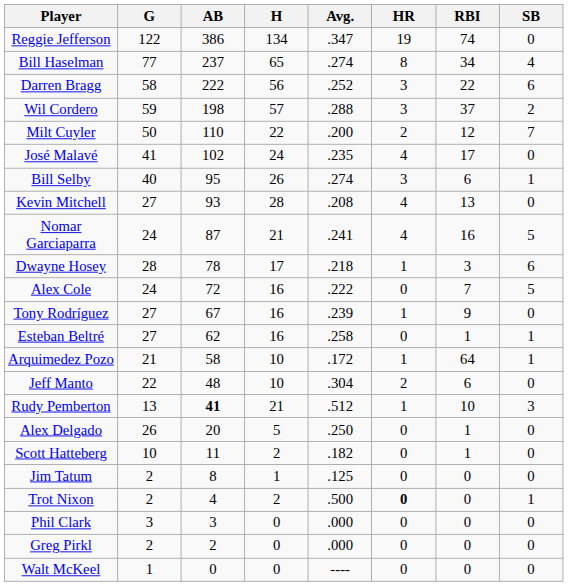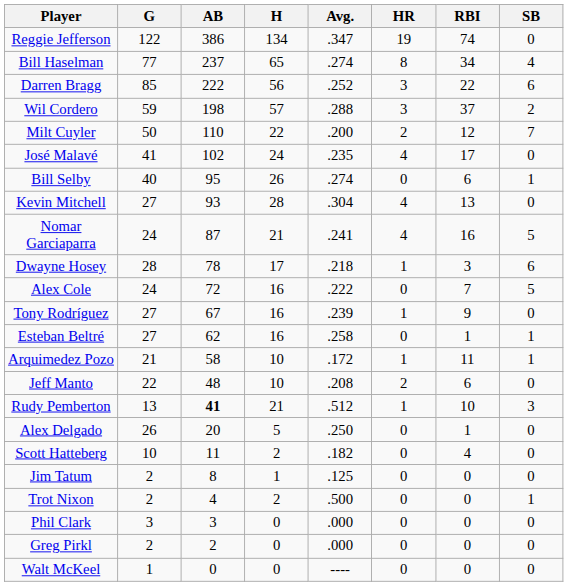 <table class="wikitable sortable">
 <tr>
 <th bgcolor="#DDDDFF" width="16%">Player</th>
 <th bgcolor="#DDDDFF" width="9%">G</th>
 <th bgcolor="#DDDDFF" width="9%">AB</th>
 <th bgcolor="#DDDDFF" width="9%">H</th>
 <th bgcolor="#DDDDFF" width="9%">Avg.</th>
 <th bgcolor="#DDDDFF" width="9%">HR</th>
 <th bgcolor="#DDDDFF" width="9%">RBI</th>
 <th bgcolor="#DDDDFF" width="9%">SB</th>
 </tr>
 <tr align="center">
 <td><a href='#'>Reggie Jefferson</a></td>
 <td>122</td>
 <td>386</td>
 <td>134</td>
 <td>.347</td>
 <td>19</td>
 <td>74</td>
 <td>0</td>
 </tr>
 <tr align="center">
 <td><a href='#'>Bill Haselman</a></td>
 <td>77</td>
 <td>237</td>
 <td>65</td>
 <td>.274</td>
 <td>8</td>
 <td>34</td>
 <td>4</td>
 </tr>
 <tr align=center>
 <td><a href='#'>Darren Bragg</a></td>
-<td>58</td>
+<td>85</td>
 <td>222</td>
 <td>56</td>
 <td>.252</td>
 <td>3</td>
 <td>22</td>
 <td>6</td>
 </tr>
 <tr align="center">
 <td><a href='#'>Wil Cordero</a></td>
 <td>59</td>
 <td>198</td>
 <td>57</td>
 <td>.288</td>
 <td>3</td>
 <td>37</td>
 <td>2</td>
 </tr>
 <tr align="center">
 <td><a href='#'>Milt Cuyler</a></td>
 <td>50</td>
 <td>110</td>
 <td>22</td>
 <td>.200</td>
 <td>2</td>
 <td>12</td>
 <td>7</td>
 </tr>
 <tr align="center">
 <td><a href='#'>José Malavé</a></td>
 <td>41</td>
 <td>102</td>
 <td>24</td>
 <td>.235</td>
 <td>4</td>
 <td>17</td>
 <td>0</td>
 </tr>
 <tr align=center>
 <td><a href='#'>Bill Selby</a></td>
 <td>40</td>
 <td>95</td>
 <td>26</td>
 <td>.274</td>
-<td>3</td>
+<td>0</td>
 <td>6</td>
 <td>1</td>
 </tr>
 <tr align="center">
 <td><a href='#'>Kevin Mitchell</a></td>
 <td>27</td>
 <td>93</td>
 <td>28</td>
-<td>.208</td>
+<td>.304</td>
 <td>4</td>
 <td>13</td>
 <td>0</td>
 </tr>
 <tr align="center">
 <td><a href='#'>Nomar Garciaparra</a></td>
 <td>24</td>
 <td>87</td>
 <td>21</td>
 <td>.241</td>
 <td>4</td>
 <td>16</td>
 <td>5</td>
 </tr>
 <tr align="center">
 <td><a href='#'>Dwayne Hosey</a></td>
 <td>28</td>
 <td>78</td>
 <td>17</td>
 <td>.218</td>
 <td>1</td>
 <td>3</td>
 <td>6</td>
 </tr>
 <tr align="center">
 <td><a href='#'>Alex Cole</a></td>
 <td>24</td>
 <td>72</td>
 <td>16</td>
 <td>.222</td>
 <td>0</td>
 <td>7</td>
 <td>5</td>
 </tr>
 <tr align="center">
 <td><a href='#'>Tony Rodríguez</a></td>
 <td>27</td>
 <td>67</td>
 <td>16</td>
 <td>.239</td>
 <td>1</td>
 <td>9</td>
 <td>0</td>
 </tr>
 <tr align="center">
 <td><a href='#'>Esteban Beltré</a></td>
 <td>27</td>
 <td>62</td>
 <td>16</td>
 <td>.258</td>
 <td>0</td>
 <td>1</td>
 <td>1</td>
 </tr>
 <tr align="center">
 <td><a href='#'>Arquimedez Pozo</a></td>
 <td>21</td>
 <td>58</td>
 <td>10</td>
 <td>.172</td>
 <td>1</td>
-<td>64</td>
+<td>11</td>
 <td>1</td>
 </tr>
 <tr align="center">
 <td><a href='#'>Jeff Manto</a></td>
 <td>22</td>
 <td>48</td>
 <td>10</td>
-<td>.304</td>
+<td>.208</td>
 <td>2</td>
 <td>6</td>
 <td>0</td>
 </tr>
 <tr align="center">
 <td><a href='#'>Rudy Pemberton</a></td>
 <td>13</td>
 <td><strong>41</strong></td>
 <td>21</td>
 <td>.512</td>
 <td>1</td>
 <td>10</td>
 <td>3</td>
 </tr>
 <tr align="center">
 <td><a href='#'>Alex Delgado</a></td>
 <td>26</td>
 <td>20</td>
 <td>5</td>
 <td>.250</td>
 <td>0</td>
 <td>1</td>
 <td>0</td>
 </tr>
 <tr align="center">
 <td><a href='#'>Scott Hatteberg</a></td>
 <td>10</td>
 <td>11</td>
 <td>2</td>
 <td>.182</td>
 <td>0</td>
-<td>1</td>
+<td>4</td>
 <td>0</td>
 </tr>
 <tr align="center">
 <td><a href='#'>Jim Tatum</a></td>
 <td>2</td>
 <td>8</td>
 <td>1</td>
 <td>.125</td>
 <td>0</td>
 <td>0</td>
 <td>0</td>
 </tr>
 <tr align="center">
 <td><a href='#'>Trot Nixon</a></td>
 <td>2</td>
 <td>4</td>
 <td>2</td>
 <td>.500</td>
-<td><strong>0</strong></td>
+<td>0</td>
 <td>0</td>
 <td>1</td>
 </tr>
 <tr align="center">
 <td><a href='#'>Phil Clark</a></td>
 <td>3</td>
 <td>3</td>
 <td>0</td>
 <td>.000</td>
 <td>0</td>
 <td>0</td>
 <td>0</td>
 </tr>
 <tr align="center">
 <td><a href='#'>Greg Pirkl</a></td>
 <td>2</td>
 <td>2</td>
 <td>0</td>
 <td>.000</td>
 <td>0</td>
 <td>0</td>
 <td>0</td>
 </tr>
 <tr align="center">
 <td><a href='#'>Walt McKeel</a></td>
 <td>1</td>
 <td>0</td>
 <td>0</td>
 <td>----</td>
 <td>0</td>
 <td>0</td>
 <td>0</td>
 </tr>
 </table>
